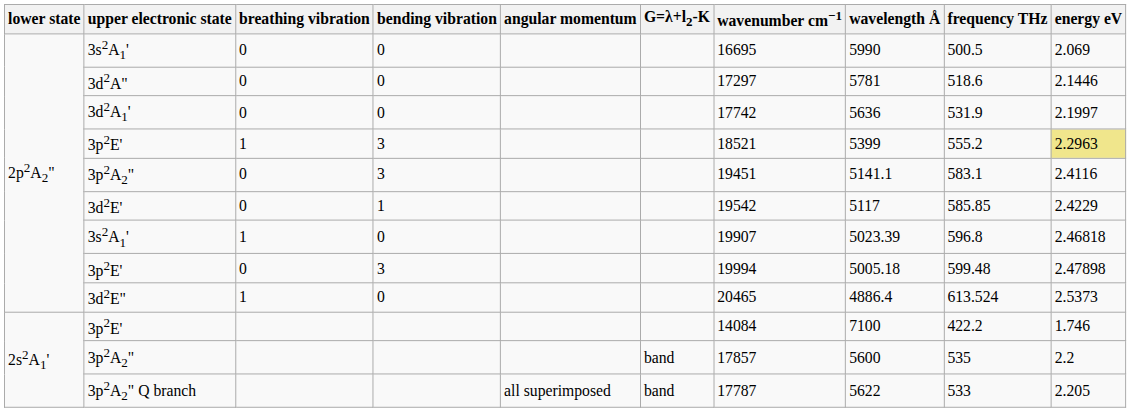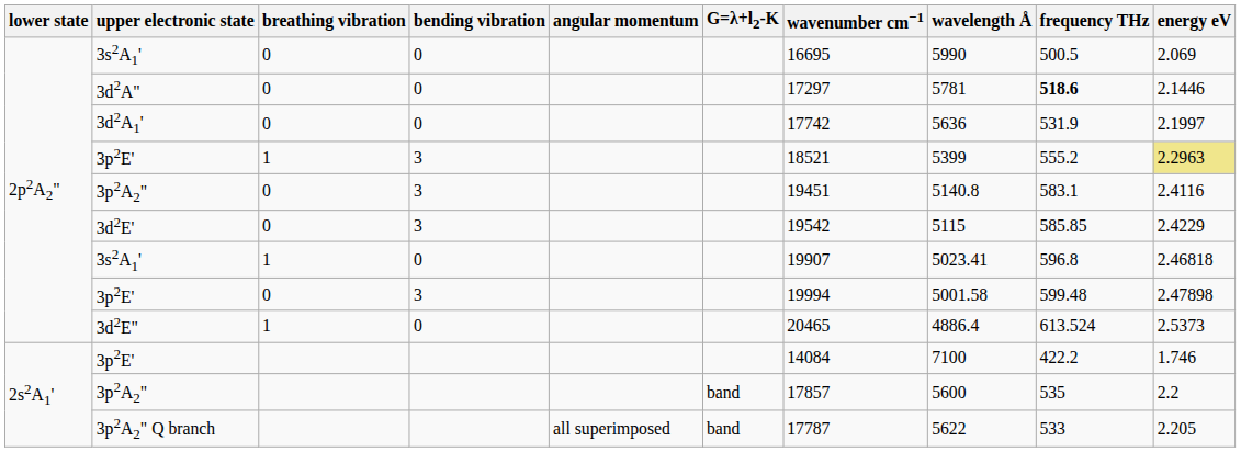 <table class="wikitable">
 <tr>
 <th>lower state</th>
 <th>upper electronic state</th>
 <th>breathing vibration</th>
 <th>bending vibration</th>
 <th>angular momentum</th>
 <th>G=λ+l<sub>2</sub>-K</th>
 <th>wavenumber cm<sup>−1</sup></th>
 <th>wavelength Å</th>
 <th>frequency THz</th>
 <th>energy eV</th>
 </tr>
 <tr>
 <td rowspan=9>2p<sup>2</sup>A<sub>2</sub>"</td>
 <td>3s<sup>2</sup>A<sub>1</sub>'</td>
 <td>0</td>
 <td>0</td>
 <td></td>
 <td></td>
 <td>16695</td>
 <td>5990</td>
 <td>500.5</td>
 <td>2.069</td>
 </tr>
 <tr>
 <td>3d<sup>2</sup>A"</td>
 <td>0</td>
 <td>0</td>
 <td></td>
 <td></td>
 <td>17297</td>
 <td>5781</td>
-<td>518.6</td>
+<td><strong>518.6</strong></td>
 <td>2.1446</td>
 </tr>
 <tr>
 <td>3d<sup>2</sup>A<sub>1</sub>'</td>
 <td>0</td>
 <td>0</td>
 <td></td>
 <td></td>
 <td>17742</td>
 <td>5636</td>
 <td>531.9</td>
 <td>2.1997</td>
 </tr>
 <tr>
 <td>3p<sup>2</sup>E'</td>
 <td>1</td>
 <td>3</td>
 <td></td>
 <td></td>
 <td>18521</td>
 <td>5399</td>
 <td>555.2</td>
 <td style="background: khaki;">2.2963</td>
 </tr>
 <tr>
 <td>3p<sup>2</sup>A<sub>2</sub>"</td>
 <td>0</td>
 <td>3</td>
 <td></td>
 <td></td>
 <td>19451</td>
-<td>5141.1</td>
+<td>5140.8</td>
 <td>583.1</td>
 <td>2.4116</td>
 </tr>
 <tr>
 <td>3d<sup>2</sup>E'</td>
 <td>0</td>
-<td>1</td>
+<td>3</td>
 <td></td>
 <td></td>
 <td>19542</td>
-<td>5117</td>
+<td>5115</td>
 <td>585.85</td>
 <td>2.4229</td>
 </tr>
 <tr>
 <td>3s<sup>2</sup>A<sub>1</sub>'</td>
 <td>1</td>
 <td>0</td>
 <td></td>
 <td></td>
 <td>19907</td>
-<td>5023.39</td>
+<td>5023.41</td>
 <td>596.8</td>
 <td>2.46818</td>
 </tr>
 <tr>
 <td>3p<sup>2</sup>E'</td>
 <td>0</td>
 <td>3</td>
 <td></td>
 <td></td>
 <td>19994</td>
-<td>5005.18</td>
+<td>5001.58</td>
 <td>599.48</td>
 <td>2.47898</td>
 </tr>
 <tr>
 <td>3d<sup>2</sup>E"</td>
 <td>1</td>
 <td>0</td>
 <td></td>
 <td></td>
 <td>20465</td>
 <td>4886.4</td>
 <td>613.524</td>
 <td>2.5373</td>
 </tr>
 <tr>
 <td rowspan=3>2s<sup>2</sup>A<sub>1</sub>'</td>
 <td>3p<sup>2</sup>E'</td>
 <td></td>
 <td></td>
 <td></td>
 <td></td>
 <td>14084</td>
 <td>7100</td>
 <td>422.2</td>
 <td>1.746</td>
 </tr>
 <tr>
 <td>3p<sup>2</sup>A<sub>2</sub>"</td>
 <td></td>
 <td></td>
 <td></td>
 <td>band</td>
 <td>17857</td>
 <td>5600</td>
 <td>535</td>
 <td>2.2</td>
 </tr>
 <tr>
 <td>3p<sup>2</sup>A<sub>2</sub>" Q branch</td>
 <td></td>
 <td></td>
 <td>all superimposed</td>
 <td>band</td>
 <td>17787</td>
 <td>5622</td>
 <td>533</td>
 <td>2.205</td>
 </tr>
 </table>
